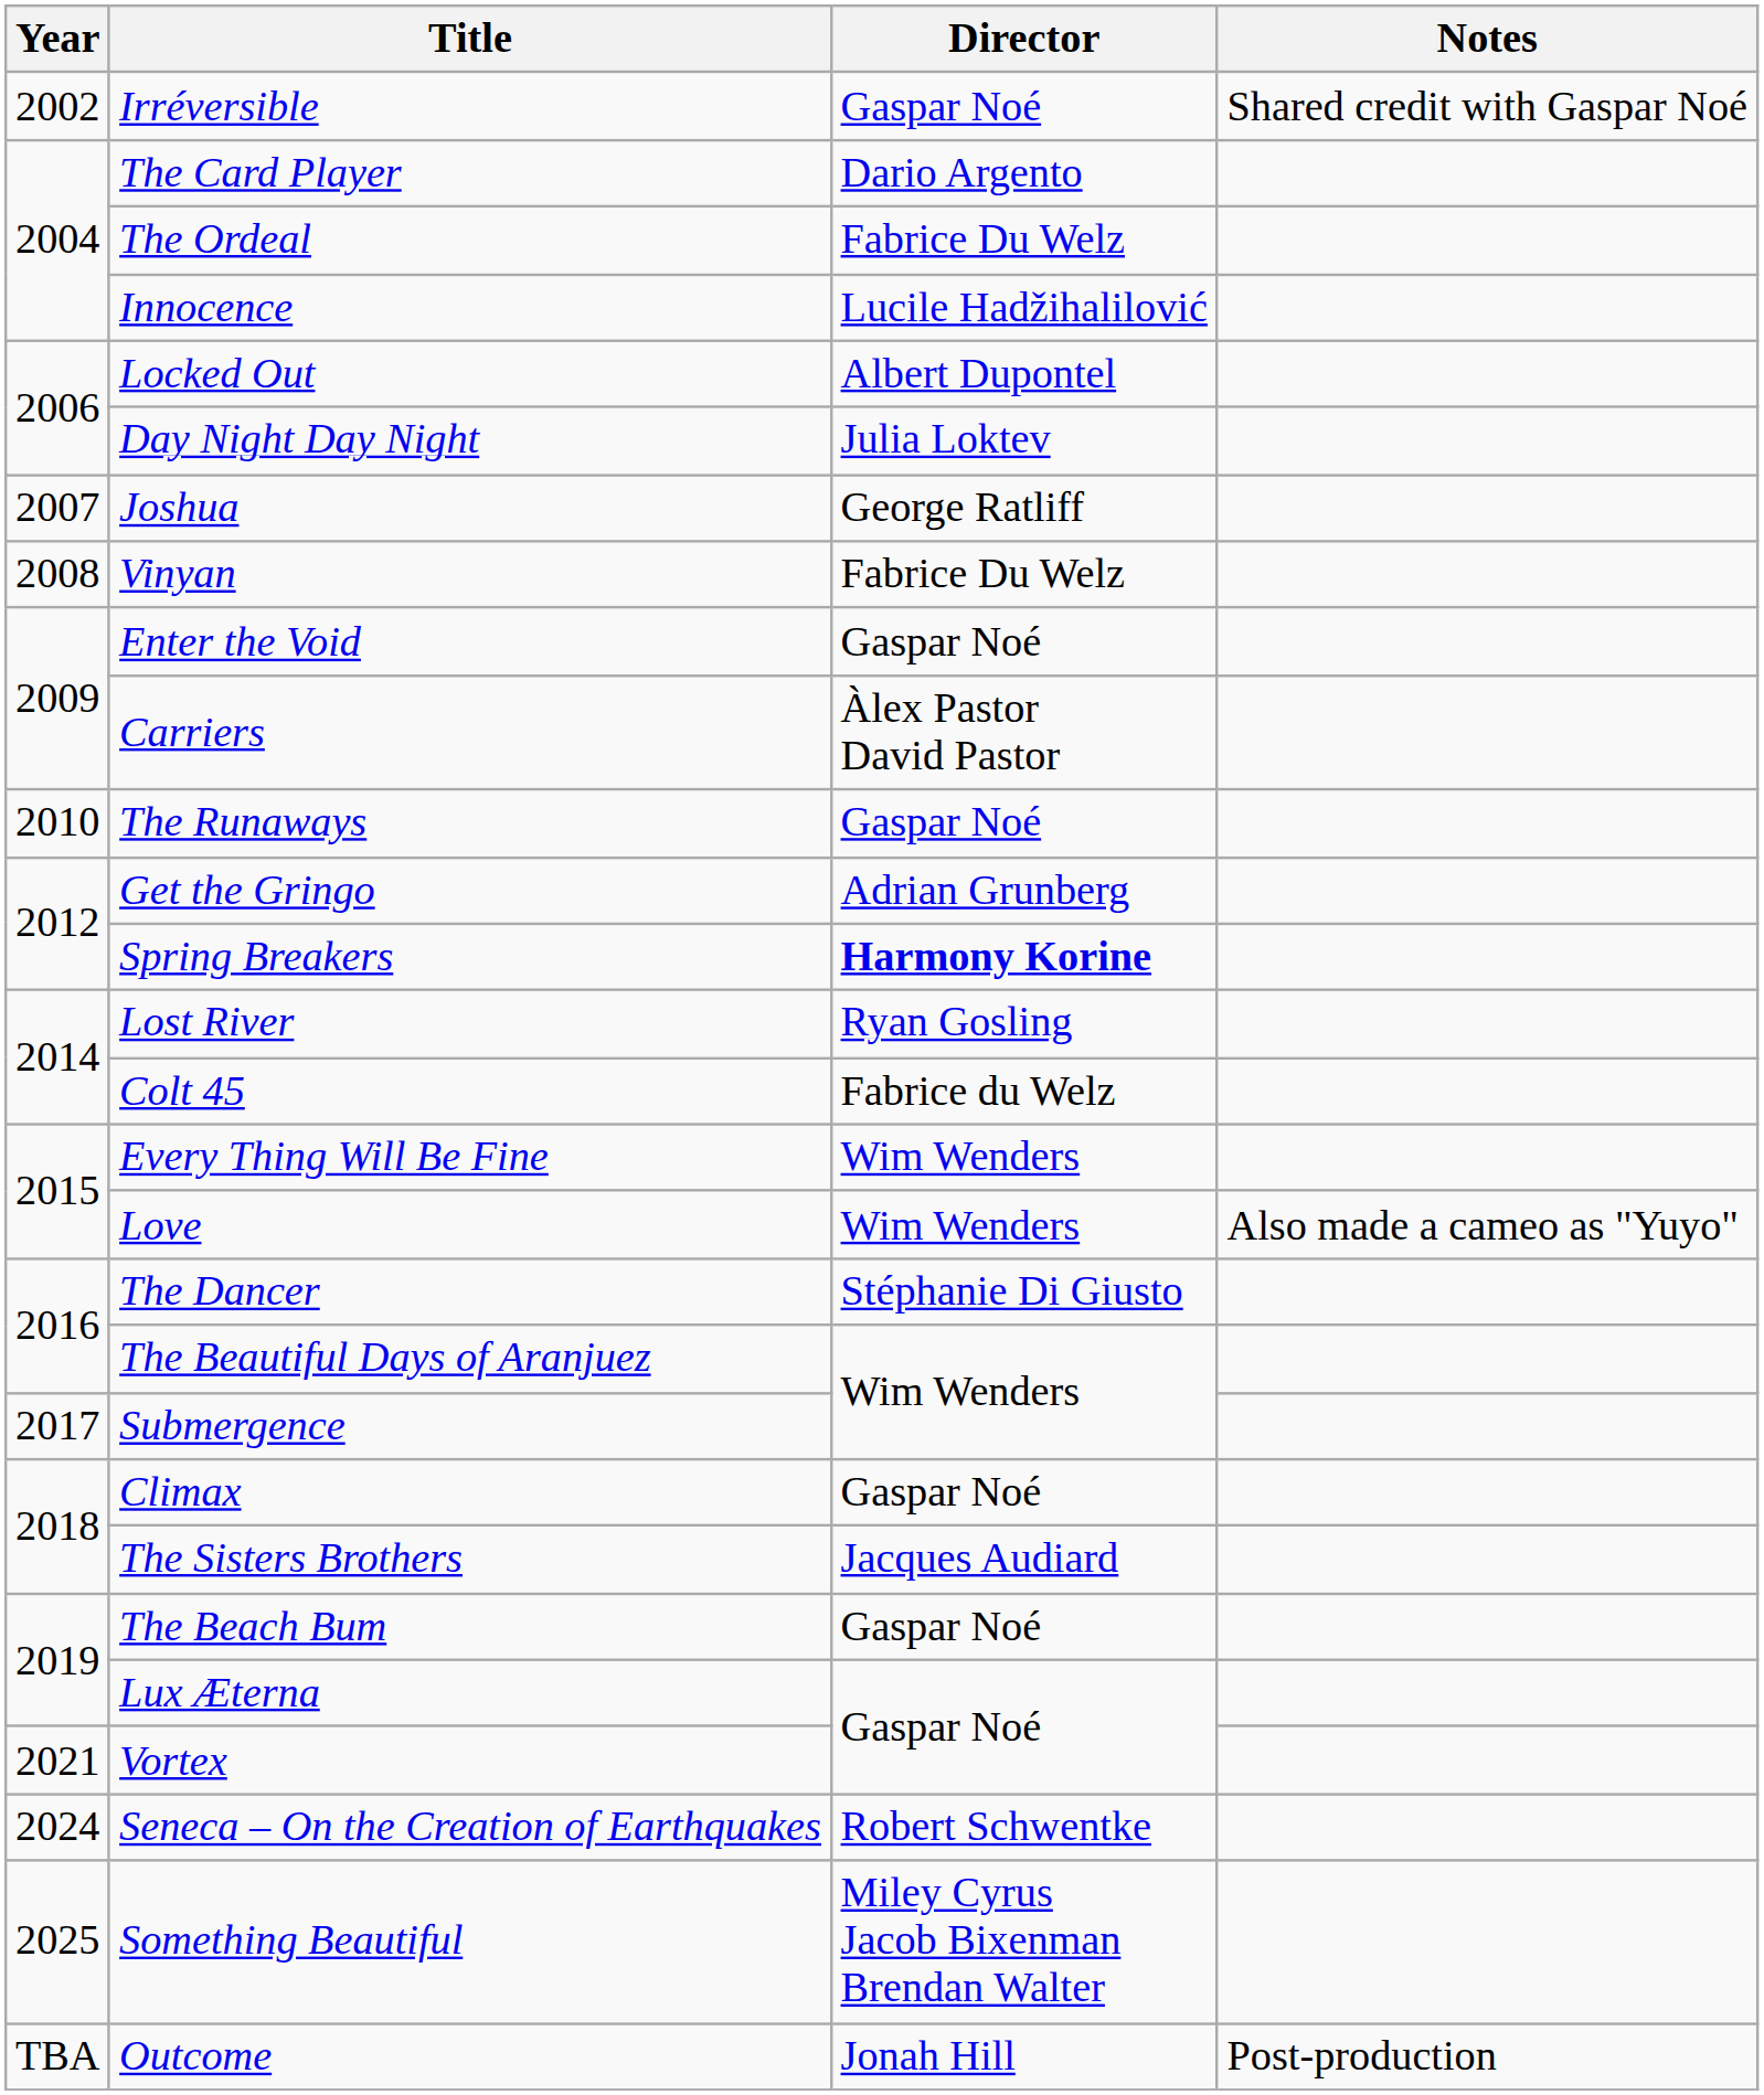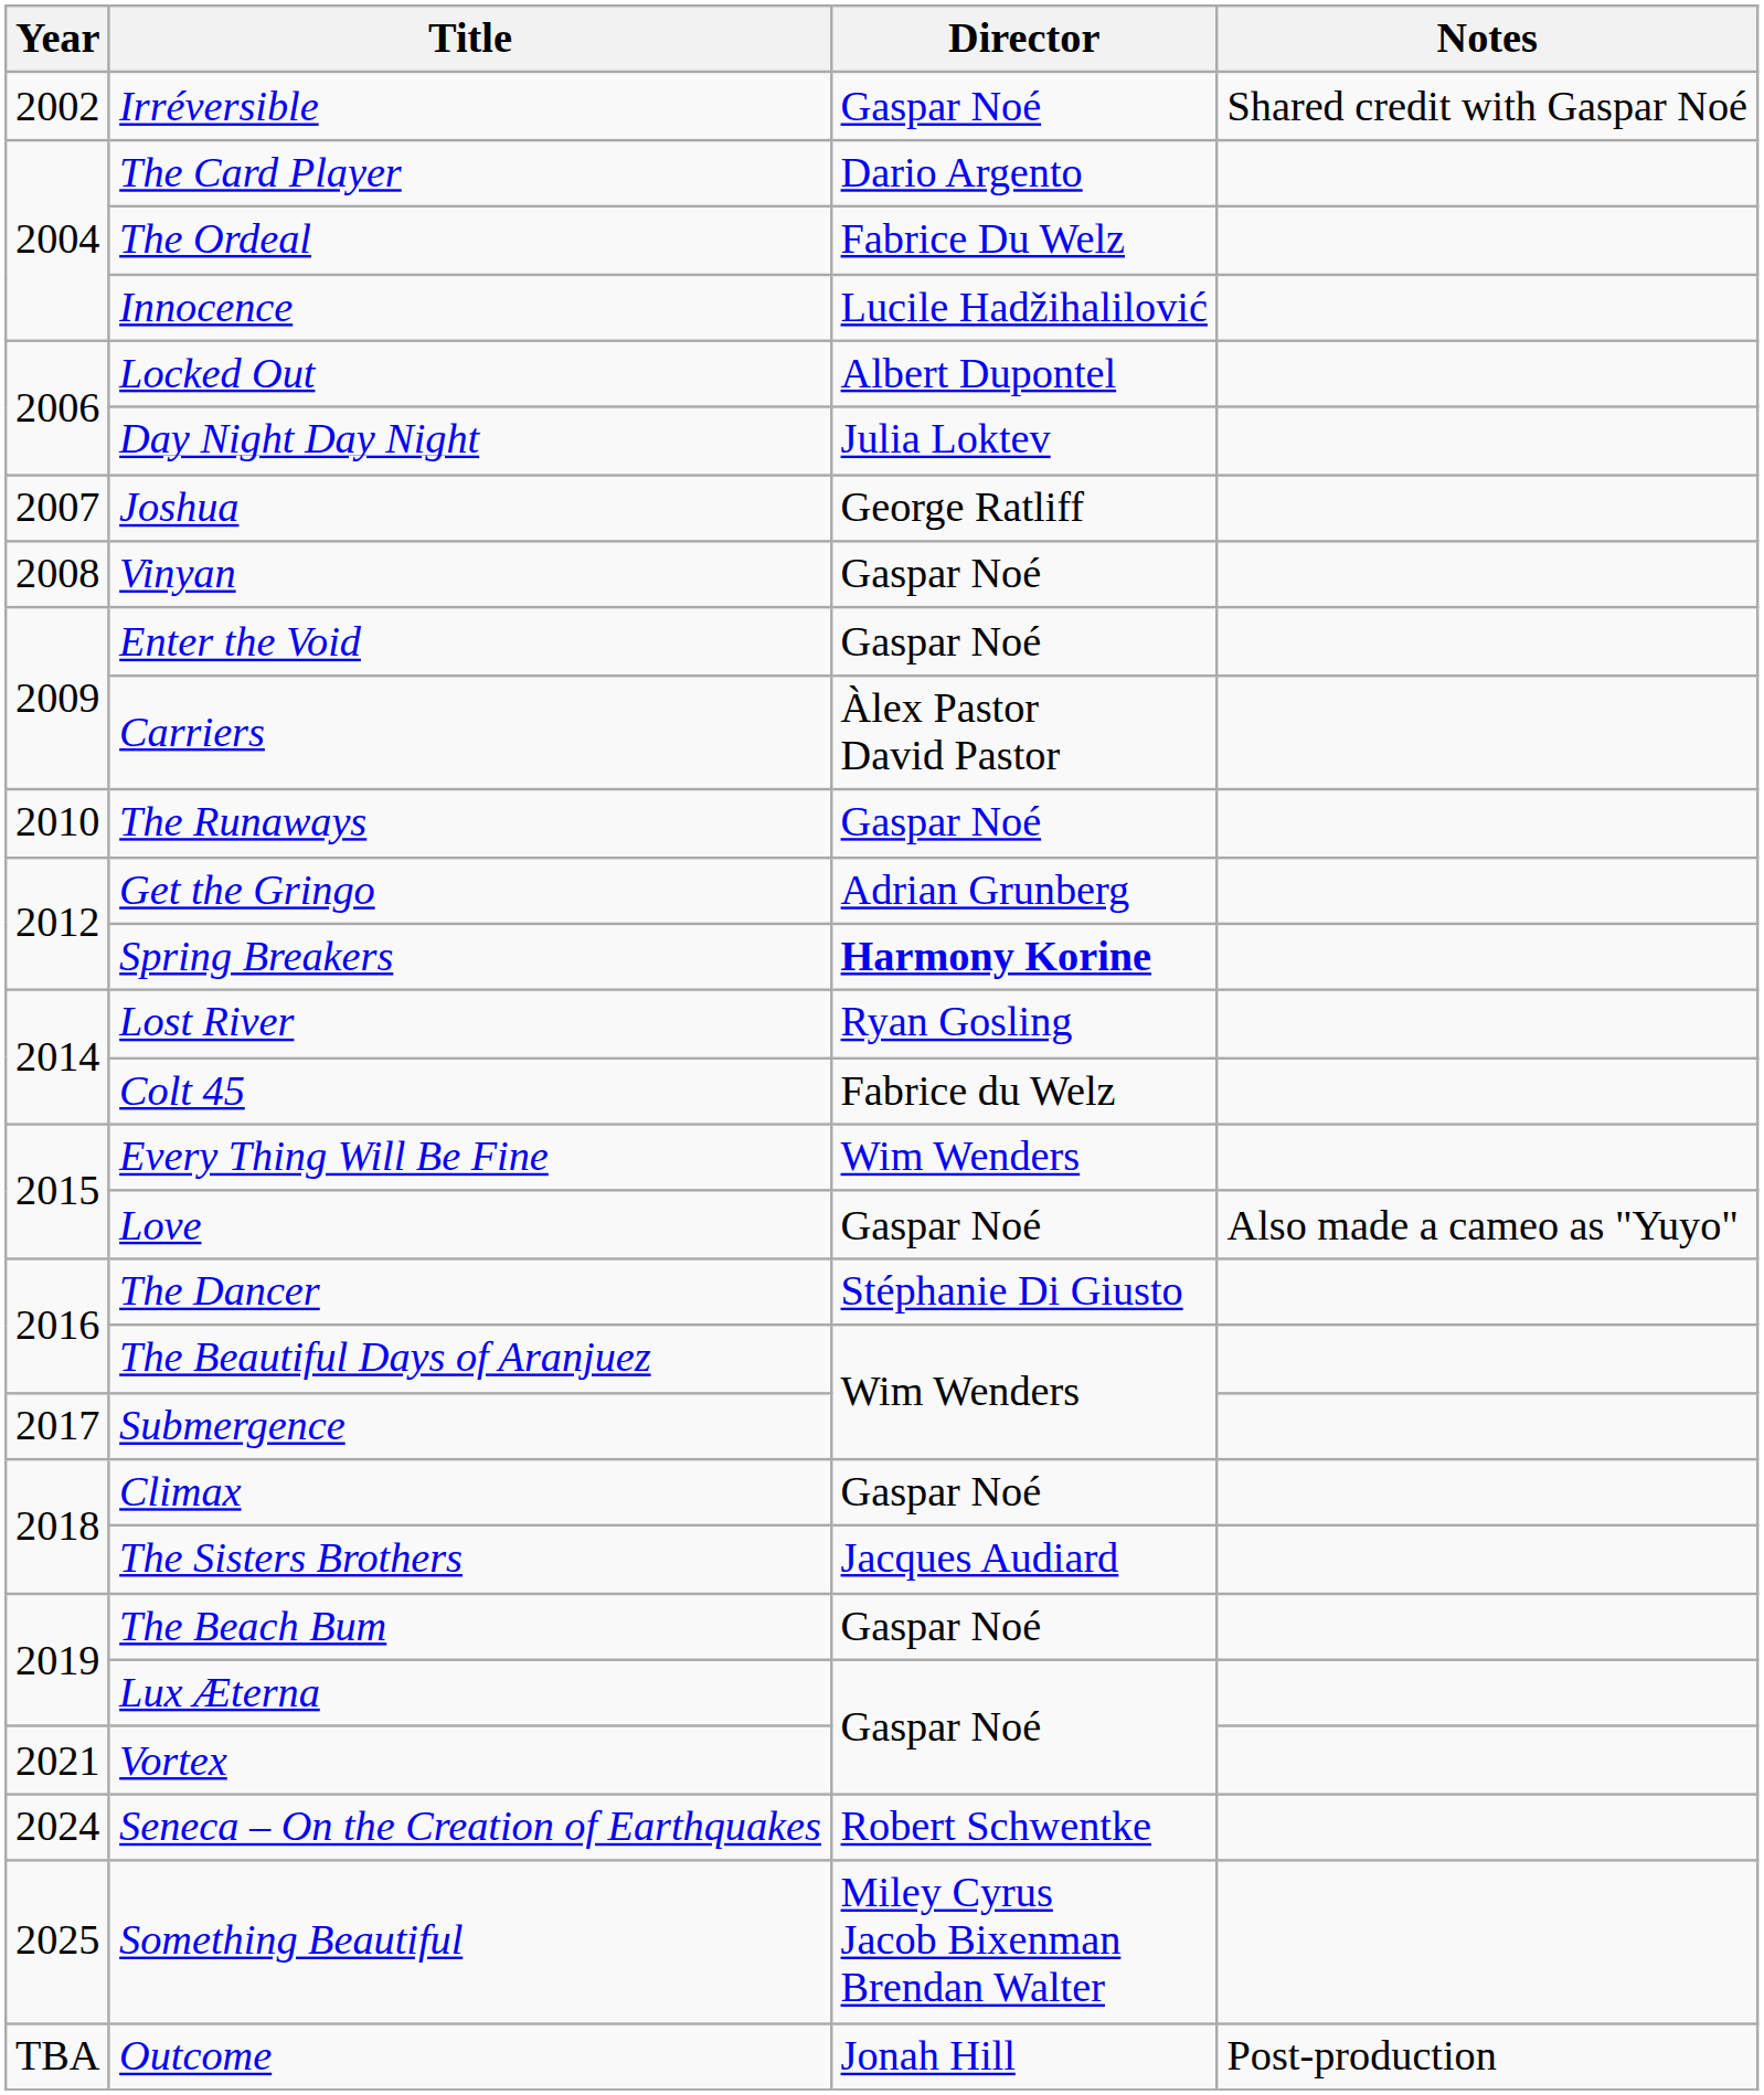 <table class="wikitable">
 <tr>
 <th>Year</th>
 <th>Title</th>
 <th>Director</th>
 <th>Notes</th>
 </tr>
 <tr>
 <td>2002</td>
 <td><em><a href='#'>Irréversible</a></em></td>
 <td><a href='#'>Gaspar Noé</a></td>
 <td>Shared credit with Gaspar Noé</td>
 </tr>
 <tr>
 <td rowspan=3>2004</td>
 <td><em><a href='#'>The Card Player</a></em></td>
 <td><a href='#'>Dario Argento</a></td>
 <td></td>
 </tr>
 <tr>
 <td><em><a href='#'>The Ordeal</a></em></td>
 <td><a href='#'>Fabrice Du Welz</a></td>
 <td></td>
 </tr>
 <tr>
 <td><em><a href='#'>Innocence</a></em></td>
 <td><a href='#'>Lucile Hadžihalilović</a></td>
 <td></td>
 </tr>
 <tr>
 <td rowspan=2>2006</td>
 <td><em><a href='#'>Locked Out</a></em></td>
 <td><a href='#'>Albert Dupontel</a></td>
 <td></td>
 </tr>
 <tr>
 <td><em><a href='#'>Day Night Day Night</a></em></td>
 <td><a href='#'>Julia Loktev</a></td>
 <td></td>
 </tr>
 <tr>
 <td>2007</td>
 <td><em><a href='#'>Joshua</a></em></td>
 <td>George Ratliff</td>
 <td></td>
 </tr>
 <tr>
 <td>2008</td>
 <td><em><a href='#'>Vinyan</a></em></td>
-<td>Fabrice Du Welz</td>
+<td>Gaspar Noé</td>
 <td></td>
 </tr>
 <tr>
 <td rowspan=2>2009</td>
 <td><em><a href='#'>Enter the Void</a></em></td>
 <td>Gaspar Noé</td>
 <td></td>
 </tr>
 <tr>
 <td><em><a href='#'>Carriers</a></em></td>
 <td>Àlex Pastor<br>David Pastor</td>
 <td></td>
 </tr>
 <tr>
 <td>2010</td>
 <td><em><a href='#'>The Runaways</a></em></td>
 <td><a href='#'>Gaspar Noé</a></td>
 <td></td>
 </tr>
 <tr>
 <td rowspan=2>2012</td>
 <td><em><a href='#'>Get the Gringo</a></em></td>
 <td><a href='#'>Adrian Grunberg</a></td>
 <td></td>
 </tr>
 <tr>
 <td><em><a href='#'>Spring Breakers</a></em></td>
 <td><strong><a href='#'>Harmony Korine</a></strong></td>
 <td></td>
 </tr>
 <tr>
 <td rowspan=2>2014</td>
 <td><em><a href='#'>Lost River</a></em></td>
 <td><a href='#'>Ryan Gosling</a></td>
 <td></td>
 </tr>
 <tr>
 <td><em><a href='#'>Colt 45</a></em></td>
 <td>Fabrice du Welz</td>
 <td></td>
 </tr>
 <tr>
 <td rowspan=2>2015</td>
 <td><em><a href='#'>Every Thing Will Be Fine</a></em></td>
 <td><a href='#'>Wim Wenders</a></td>
 <td></td>
 </tr>
 <tr>
 <td><em><a href='#'>Love</a></em></td>
-<td><a href='#'>Wim Wenders</a></td>
+<td>Gaspar Noé</td>
 <td>Also made a cameo as "Yuyo"</td>
 </tr>
 <tr>
 <td rowspan=2>2016</td>
 <td><em><a href='#'>The Dancer</a></em></td>
 <td><a href='#'>Stéphanie Di Giusto</a></td>
 <td></td>
 </tr>
 <tr>
 <td><em><a href='#'>The Beautiful Days of Aranjuez</a></em></td>
 <td rowspan=2>Wim Wenders</td>
 <td></td>
 </tr>
 <tr>
 <td>2017</td>
 <td><em><a href='#'>Submergence</a></em></td>
 <td></td>
 </tr>
 <tr>
 <td rowspan=2>2018</td>
 <td><em><a href='#'>Climax</a></em></td>
 <td>Gaspar Noé</td>
 <td></td>
 </tr>
 <tr>
 <td><em><a href='#'>The Sisters Brothers</a></em></td>
 <td><a href='#'>Jacques Audiard</a></td>
 <td></td>
 </tr>
 <tr>
 <td rowspan=2>2019</td>
 <td><em><a href='#'>The Beach Bum</a></em></td>
 <td>Gaspar Noé</td>
 <td></td>
 </tr>
 <tr>
 <td><em><a href='#'>Lux Æterna</a></em></td>
 <td rowspan=2>Gaspar Noé</td>
 <td></td>
 </tr>
 <tr>
 <td>2021</td>
 <td><em><a href='#'>Vortex</a></em></td>
 <td></td>
 </tr>
 <tr>
 <td>2024</td>
 <td><em><a href='#'>Seneca – On the Creation of Earthquakes</a></em></td>
 <td><a href='#'>Robert Schwentke</a></td>
 <td></td>
 </tr>
 <tr>
 <td>2025</td>
 <td><em><a href='#'>Something Beautiful</a></em></td>
 <td><a href='#'>Miley Cyrus</a><br><a href='#'>Jacob Bixenman</a><br><a href='#'>Brendan Walter</a></td>
 <td></td>
 </tr>
 <tr>
 <td>TBA</td>
 <td><em><a href='#'>Outcome</a></em></td>
 <td><a href='#'>Jonah Hill</a></td>
 <td>Post-production</td>
 </tr>
 </table>
